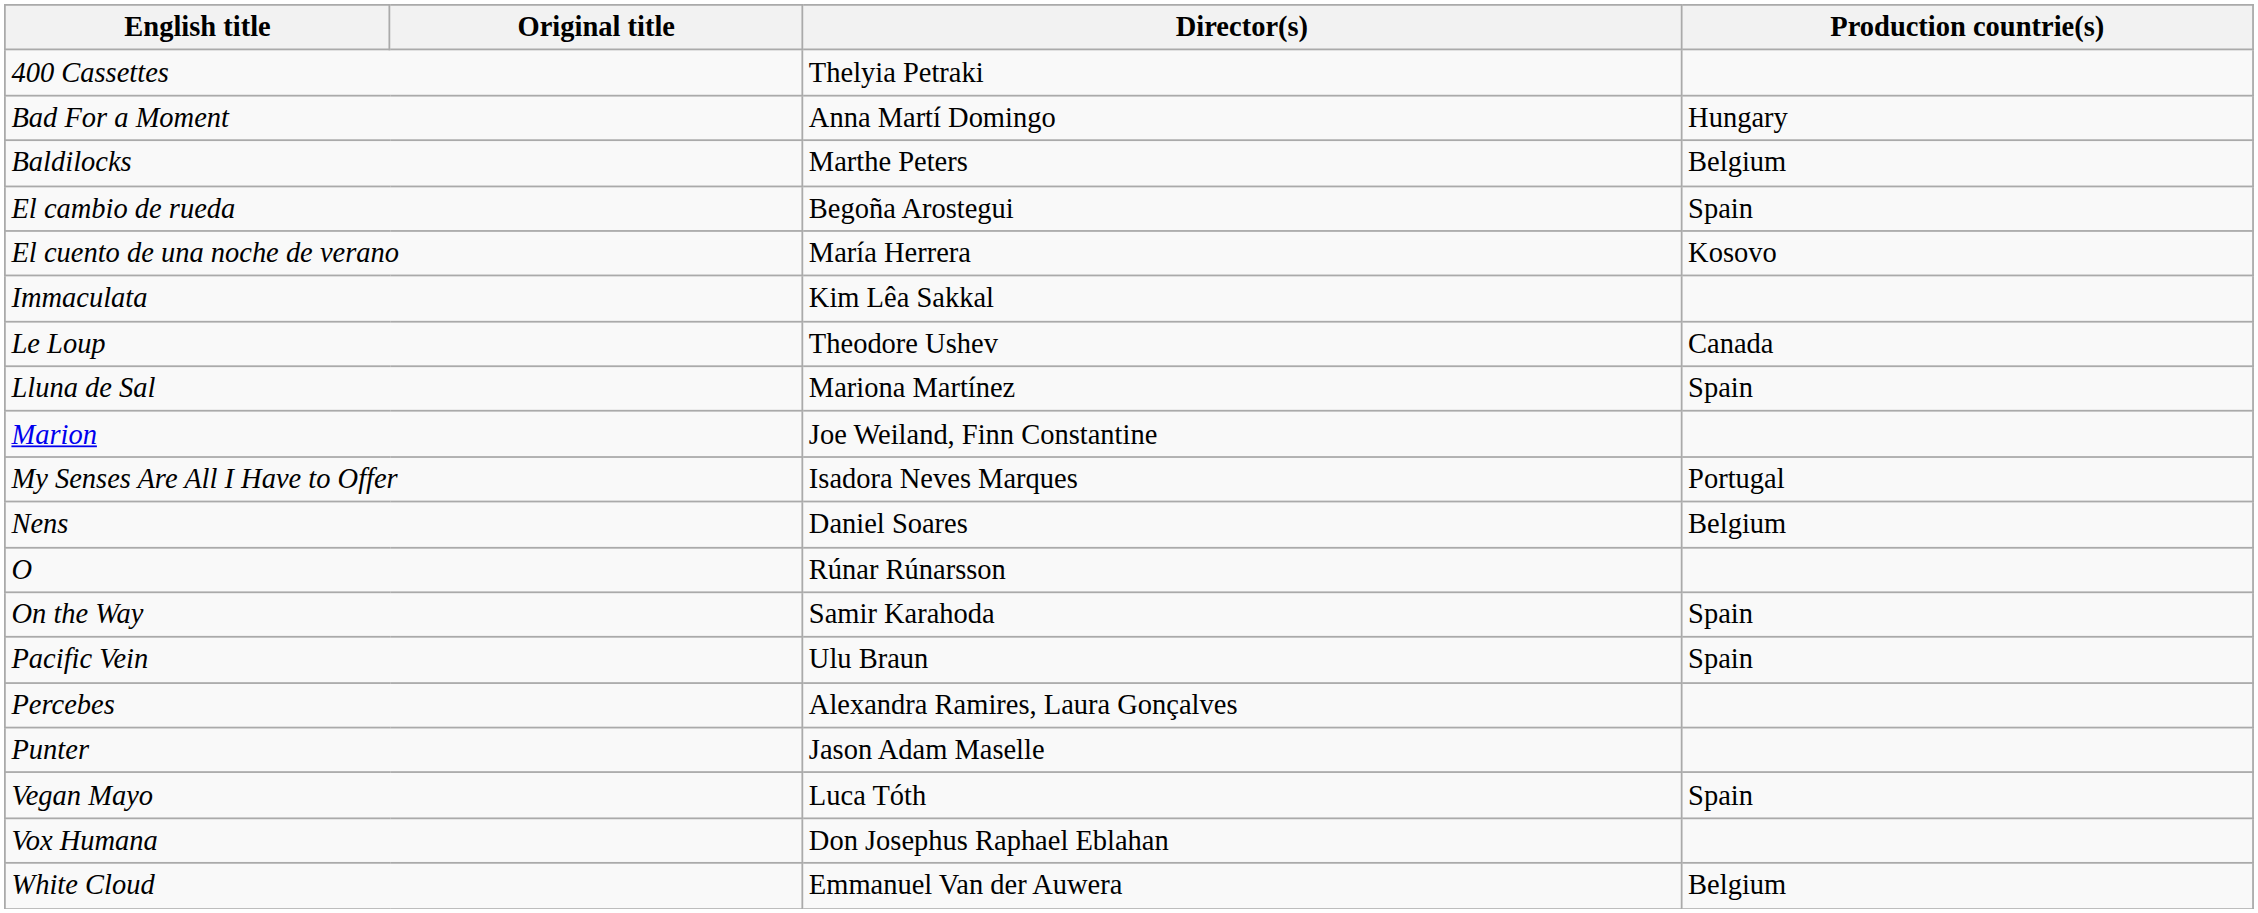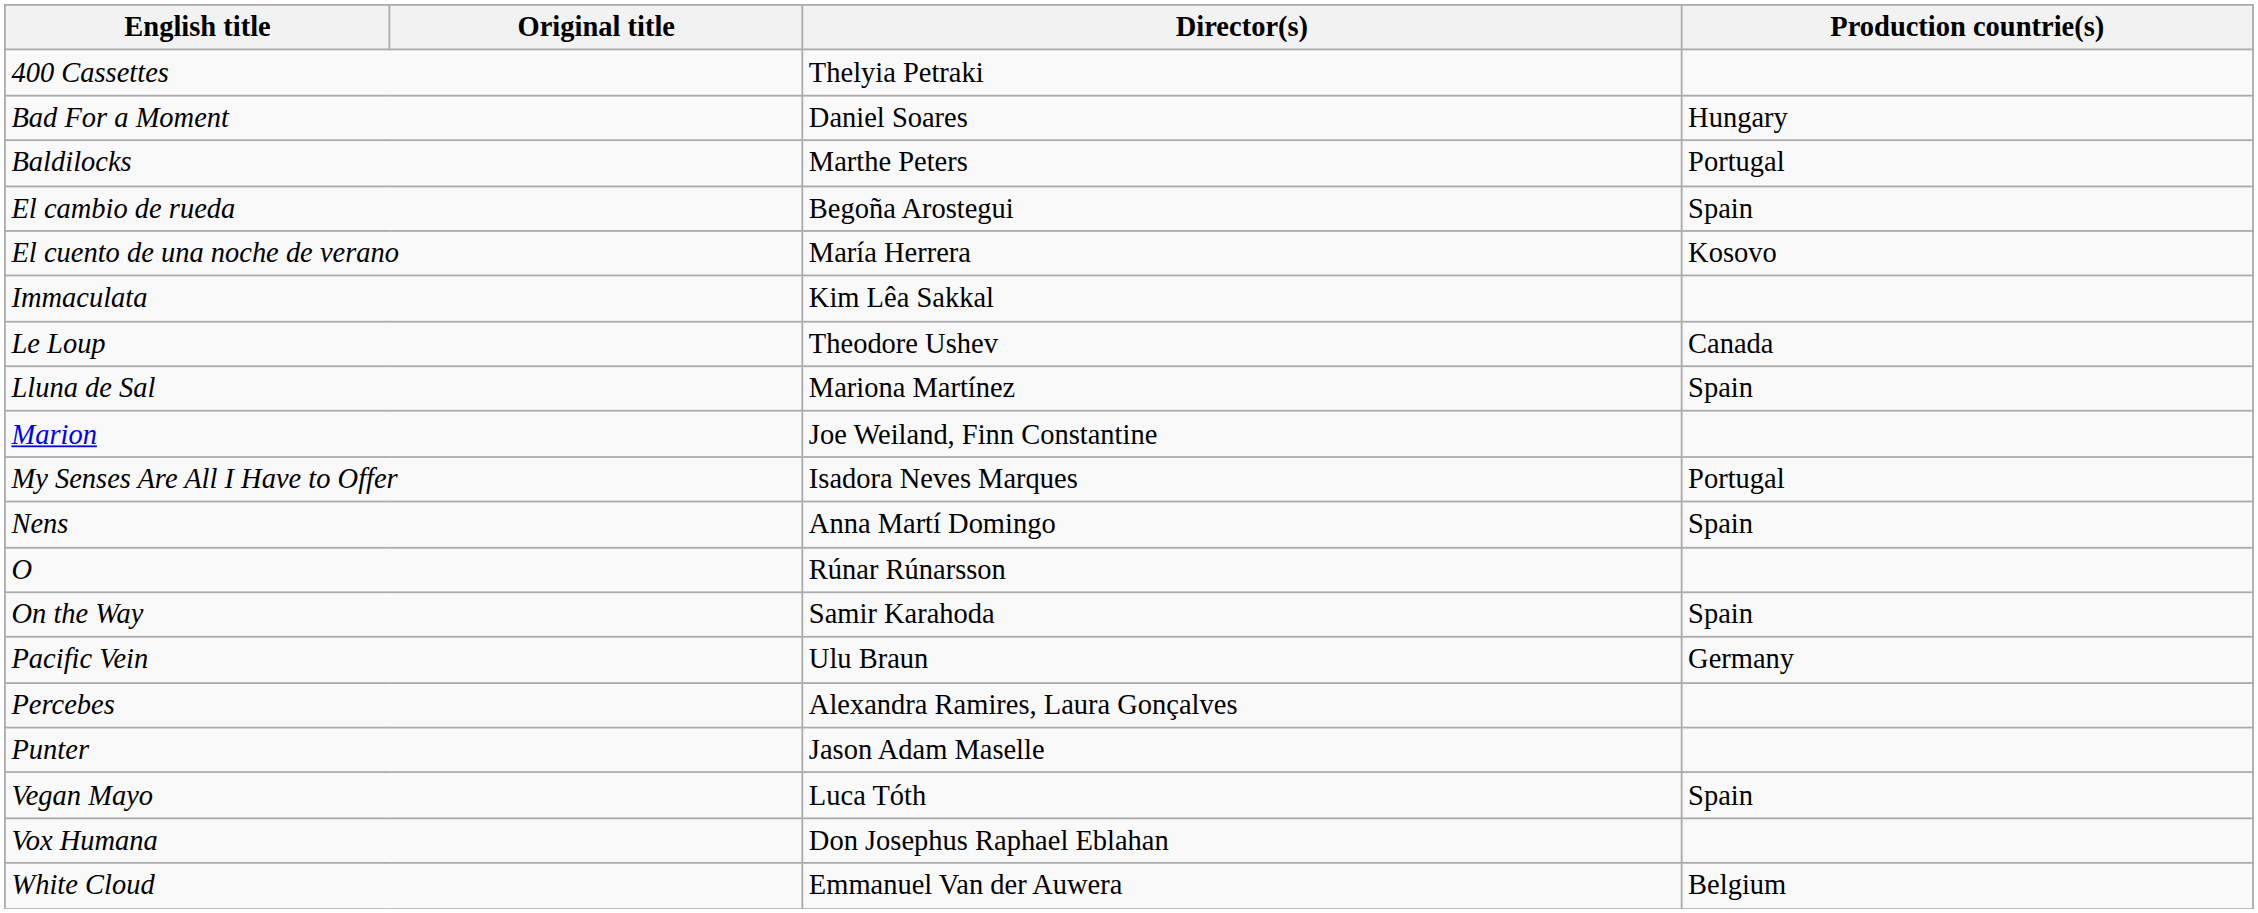 <table class="sortable wikitable" style="width:100%; margin-bottom:4px" cellpadding="5">
 <tr>
 <th scope="col">English title</th>
 <th scope="col">Original title</th>
 <th scope="col">Director(s)</th>
 <th scope="col">Production countrie(s)</th>
 </tr>
 <tr>
 <td colspan = "2"><em>400 Cassettes</em></td>
 <td>Thelyia Petraki</td>
 <td></td>
 </tr>
 <tr>
 <td colspan = "2"><em>Bad For a Moment</em></td>
-<td>Anna Martí Domingo</td>
+<td>Daniel Soares</td>
 <td>Hungary</td>
 </tr>
 <tr>
 <td colspan = "2"><em>Baldilocks</em></td>
 <td>Marthe Peters</td>
-<td>Belgium</td>
+<td>Portugal</td>
 </tr>
 <tr>
 <td colspan = "2"><em>El cambio de rueda</em></td>
 <td>Begoña Arostegui</td>
 <td>Spain</td>
 </tr>
 <tr>
 <td colspan = "2"><em>El cuento de una noche de verano</em></td>
 <td>María Herrera</td>
 <td>Kosovo</td>
 </tr>
 <tr>
 <td colspan = "2"><em>Immaculata</em></td>
 <td>Kim Lêa Sakkal</td>
 <td></td>
 </tr>
 <tr>
 <td colspan = "2"><em>Le Loup</em></td>
 <td>Theodore Ushev</td>
 <td>Canada</td>
 </tr>
 <tr>
 <td colspan = "2"><em>Lluna de Sal</em></td>
 <td>Mariona Martínez</td>
 <td>Spain</td>
 </tr>
 <tr>
 <td colspan = "2"><em><a href='#'>Marion</a></em></td>
 <td>Joe Weiland, Finn Constantine</td>
 <td></td>
 </tr>
 <tr>
 <td colspan = "2"><em>My Senses Are All I Have to Offer</em></td>
 <td>Isadora Neves Marques</td>
 <td>Portugal</td>
 </tr>
 <tr>
 <td colspan = "2"><em>Nens</em></td>
-<td>Daniel Soares</td>
-<td>Belgium</td>
+<td>Anna Martí Domingo</td>
+<td>Spain</td>
 </tr>
 <tr>
 <td colspan = "2"><em>O</em></td>
 <td>Rúnar Rúnarsson</td>
 <td></td>
 </tr>
 <tr>
 <td colspan = "2"><em>On the Way</em></td>
 <td>Samir Karahoda</td>
 <td>Spain</td>
 </tr>
 <tr>
 <td colspan = "2"><em>Pacific Vein</em></td>
 <td>Ulu Braun</td>
-<td>Spain</td>
+<td>Germany</td>
 </tr>
 <tr>
 <td colspan = "2"><em>Percebes</em></td>
 <td>Alexandra Ramires, Laura Gonçalves</td>
 <td></td>
 </tr>
 <tr>
 <td colspan = "2"><em>Punter</em></td>
 <td>Jason Adam Maselle</td>
 <td></td>
 </tr>
 <tr>
 <td colspan = "2"><em>Vegan Mayo</em></td>
 <td>Luca Tóth</td>
 <td>Spain</td>
 </tr>
 <tr>
 <td colspan = "2"><em>Vox Humana</em></td>
 <td>Don Josephus Raphael Eblahan</td>
 <td></td>
 </tr>
 <tr>
 <td colspan = "2"><em>White Cloud</em></td>
 <td>Emmanuel Van der Auwera</td>
 <td>Belgium</td>
 </tr>
 </table>
